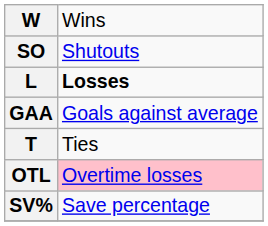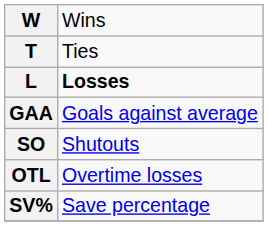 <table class="wikitable" style="font-size:90%;">
 <tr>
 <th>W</th>
 <td>Wins</td>
 </tr>
 <tr>
-<th>SO</th>
-<td><a href='#'>Shutouts</a></td>
+<th>T</th>
+<td>Ties</td>
 </tr>
 <tr>
 <th>L</th>
 <td><strong>Losses</strong></td>
 </tr>
 <tr>
 <th>GAA</th>
 <td><a href='#'>Goals against average</a></td>
 </tr>
 <tr>
-<th>T</th>
-<td>Ties</td>
+<th>SO</th>
+<td><a href='#'>Shutouts</a></td>
 </tr>
 <tr>
 <th>OTL </th>
-<td style="background: pink;"><a href='#'>Overtime losses</a></td>
+<td><a href='#'>Overtime losses</a></td>
 </tr>
 <tr>
 <th>SV%</th>
 <td><a href='#'>Save percentage</a></td>
 </tr>
 <tr>
 </tr>
 </table>
